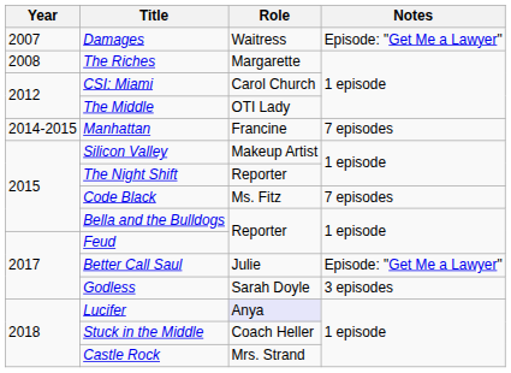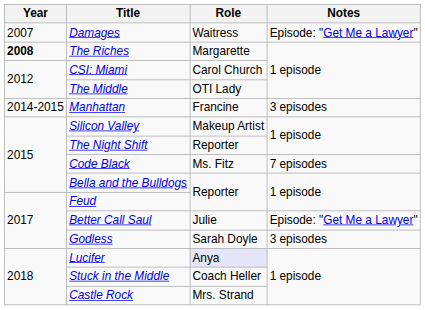 <table class="wikitable sortable">
 <tr>
 <th>Year</th>
 <th>Title</th>
 <th>Role</th>
 <th class="unsortable">Notes</th>
 </tr>
 <tr>
 <td>2007</td>
 <td><em><a href='#'>Damages</a></em></td>
 <td>Waitress</td>
 <td>Episode: "<a href='#'>Get Me a Lawyer</a>"</td>
 </tr>
 <tr>
-<td>2008</td>
+<td><strong>2008</strong></td>
 <td><em><a href='#'>The Riches</a></em></td>
 <td>Margarette</td>
 <td rowspan="3">1 episode</td>
 </tr>
 <tr>
 <td rowspan="2">2012</td>
 <td><em><a href='#'>CSI: Miami</a></em></td>
 <td>Carol Church</td>
 </tr>
 <tr>
 <td><em><a href='#'>The Middle</a></em></td>
 <td>OTI Lady</td>
 </tr>
 <tr>
 <td>2014-2015</td>
 <td><em><a href='#'>Manhattan</a></em></td>
 <td>Francine</td>
-<td>7 episodes</td>
+<td>3 episodes</td>
 </tr>
 <tr>
 <td rowspan="4">2015</td>
 <td><em><a href='#'>Silicon Valley</a></em></td>
 <td>Makeup Artist</td>
 <td rowspan="2">1 episode</td>
 </tr>
 <tr>
 <td><em><a href='#'>The Night Shift</a></em></td>
 <td>Reporter</td>
 </tr>
 <tr>
 <td><em><a href='#'>Code Black</a></em></td>
 <td>Ms. Fitz</td>
 <td>7 episodes</td>
 </tr>
 <tr>
 <td><em><a href='#'>Bella and the Bulldogs</a></em></td>
 <td rowspan="2">Reporter</td>
 <td rowspan="2">1 episode</td>
 </tr>
 <tr>
 <td rowspan="3">2017</td>
 <td><em><a href='#'>Feud</a></em></td>
 </tr>
 <tr>
 <td><em><a href='#'>Better Call Saul</a></em></td>
 <td>Julie</td>
 <td>Episode: "<a href='#'>Get Me a Lawyer</a>"</td>
 </tr>
 <tr>
 <td><em><a href='#'>Godless</a></em></td>
 <td>Sarah Doyle</td>
 <td>3 episodes</td>
 </tr>
 <tr>
 <td rowspan="3">2018</td>
 <td><em><a href='#'>Lucifer</a></em></td>
 <td style="background: lavender;">Anya</td>
 <td rowspan="3">1 episode</td>
 </tr>
 <tr>
 <td><em><a href='#'>Stuck in the Middle</a></em></td>
 <td>Coach Heller</td>
 </tr>
 <tr>
 <td><em><a href='#'>Castle Rock</a></em></td>
 <td>Mrs. Strand</td>
 </tr>
 </table>
